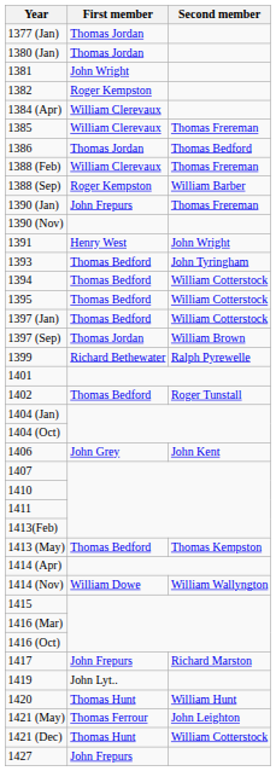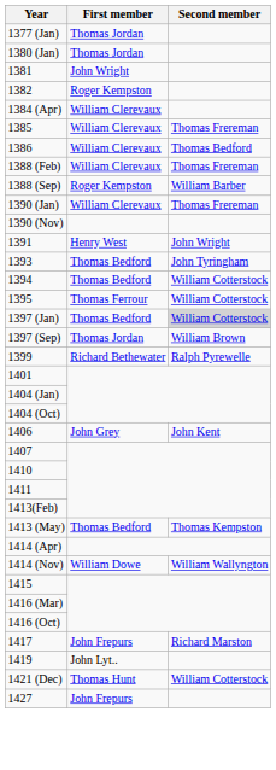 <table class="wikitable">
 <tr>
 <th>Year</th>
 <th>First member</th>
 <th>Second member</th>
 </tr>
 <tr>
 <td>1377 (Jan)</td>
 <td><a href='#'>Thomas Jordan</a></td>
 <td></td>
 </tr>
 <tr>
 <td>1380 (Jan)</td>
 <td><a href='#'>Thomas Jordan</a></td>
 <td></td>
 </tr>
 <tr>
 <td>1381</td>
 <td><a href='#'>John Wright</a></td>
 </tr>
 <tr>
 <td>1382</td>
 <td><a href='#'>Roger Kempston</a></td>
 <td></td>
 </tr>
 <tr>
 <td>1384 (Apr)</td>
 <td><a href='#'>William Clerevaux</a></td>
 <td></td>
 </tr>
 <tr>
 <td>1385</td>
 <td><a href='#'>William Clerevaux</a></td>
 <td><a href='#'>Thomas Frereman</a></td>
 </tr>
 <tr>
 <td>1386</td>
-<td><a href='#'>Thomas Jordan</a></td>
+<td><a href='#'>William Clerevaux</a></td>
 <td><a href='#'>Thomas Bedford</a></td>
 </tr>
 <tr>
 <td>1388 (Feb)</td>
 <td><a href='#'>William Clerevaux</a></td>
 <td><a href='#'>Thomas Frereman</a></td>
 </tr>
 <tr>
 <td>1388 (Sep)</td>
 <td><a href='#'>Roger Kempston</a></td>
 <td><a href='#'>William Barber</a></td>
 </tr>
 <tr>
 <td>1390 (Jan)</td>
-<td><a href='#'>John Frepurs</a></td>
+<td><a href='#'>William Clerevaux</a></td>
 <td><a href='#'>Thomas Frereman</a></td>
 </tr>
 <tr>
 <td>1390 (Nov)</td>
 <td></td>
 <td></td>
 </tr>
 <tr>
 <td>1391</td>
 <td><a href='#'>Henry West</a></td>
 <td><a href='#'>John Wright</a></td>
 </tr>
 <tr>
 <td>1393</td>
 <td><a href='#'>Thomas Bedford</a></td>
 <td><a href='#'>John Tyringham</a></td>
 </tr>
 <tr>
 <td>1394</td>
 <td><a href='#'>Thomas Bedford</a></td>
 <td><a href='#'>William Cotterstock</a></td>
 </tr>
 <tr>
 <td>1395</td>
-<td><a href='#'>Thomas Bedford</a></td>
+<td><a href='#'>Thomas Ferrour</a></td>
 <td><a href='#'>William Cotterstock</a></td>
 </tr>
 <tr>
 <td>1397 (Jan)</td>
 <td><a href='#'>Thomas Bedford</a></td>
-<td><a href='#'>William Cotterstock</a></td>
+<td style="background: lightgrey;"><a href='#'>William Cotterstock</a></td>
 </tr>
 <tr>
 <td>1397 (Sep)</td>
 <td><a href='#'>Thomas Jordan</a></td>
 <td><a href='#'>William Brown</a></td>
 </tr>
 <tr>
 <td>1399</td>
 <td><a href='#'>Richard Bethewater</a></td>
 <td><a href='#'>Ralph Pyrewelle</a></td>
 </tr>
 <tr>
 <td>1401</td>
-</tr>
-<tr>
-<td>1402</td>
-<td><a href='#'>Thomas Bedford</a></td>
-<td><a href='#'>Roger Tunstall</a></td>
 </tr>
 <tr>
 <td>1404 (Jan)</td>
 </tr>
 <tr>
 <td>1404 (Oct)</td>
 </tr>
 <tr>
 <td>1406</td>
 <td><a href='#'>John Grey</a></td>
 <td><a href='#'>John Kent</a></td>
 </tr>
 <tr>
 <td>1407</td>
 </tr>
 <tr>
 <td>1410</td>
 </tr>
 <tr>
 <td>1411</td>
 </tr>
 <tr>
 <td>1413(Feb)</td>
 </tr>
 <tr>
 <td>1413 (May)</td>
 <td><a href='#'>Thomas Bedford</a></td>
 <td><a href='#'>Thomas Kempston</a></td>
 </tr>
 <tr>
 <td>1414 (Apr)</td>
 </tr>
 <tr>
 <td>1414 (Nov)</td>
 <td><a href='#'>William Dowe</a></td>
 <td><a href='#'>William Wallyngton</a></td>
 </tr>
 <tr>
 <td>1415</td>
 </tr>
 <tr>
 <td>1416 (Mar)</td>
 </tr>
 <tr>
 <td>1416 (Oct)</td>
 </tr>
 <tr>
 <td>1417</td>
 <td><a href='#'>John Frepurs</a></td>
 <td><a href='#'>Richard Marston</a></td>
 </tr>
 <tr>
 <td>1419</td>
 <td>John Lyt..</td>
 <td></td>
 </tr>
 <tr>
-<td>1420</td>
-<td><a href='#'>Thomas Hunt</a></td>
-<td><a href='#'>William Hunt</a></td>
-</tr>
-<tr>
-<td>1421 (May)</td>
-<td><a href='#'>Thomas Ferrour</a></td>
-<td><a href='#'>John Leighton</a></td>
-</tr>
-<tr>
 <td>1421 (Dec)</td>
 <td><a href='#'>Thomas Hunt</a></td>
 <td><a href='#'>William Cotterstock</a></td>
 </tr>
 <tr>
 <td>1427</td>
 <td><a href='#'>John Frepurs</a></td>
 <td></td>
 </tr>
 </table>
